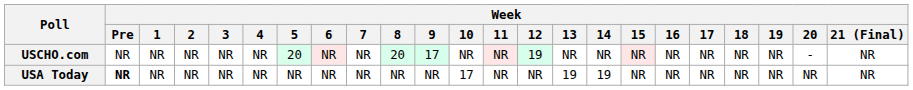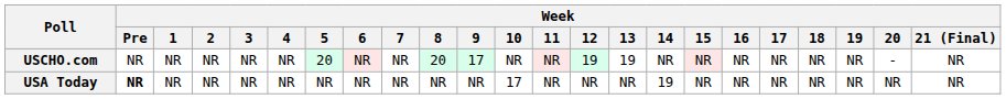 <table class="wikitable" style="white-space:nowrap;">
 <tr>
 <th scope="col" width="100" rowspan="2">Poll</th>
 <th colspan="25">Week</th>
 </tr>
 <tr>
 <th scope="col" width="30">Pre</th>
 <th scope="col" width="30">1</th>
 <th scope="col" width="30">2</th>
 <th scope="col" width="30">3</th>
 <th scope="col" width="30">4</th>
 <th scope="col" width="30">5</th>
 <th scope="col" width="30">6</th>
 <th scope="col" width="30">7</th>
 <th scope="col" width="30">8</th>
 <th scope="col" width="30">9</th>
 <th scope="col" width="30">10</th>
 <th scope="col" width="30">11</th>
 <th scope="col" width="30">12</th>
 <th scope="col" width="30">13</th>
 <th scope="col" width="30">14</th>
 <th scope="col" width="30">15</th>
 <th scope="col" width="30">16</th>
 <th scope="col" width="30">17</th>
 <th scope="col" width="30">18</th>
 <th scope="col" width="30">19</th>
 <th scope="col" width="30">20</th>
 <th scope="col" width="30">21 (Final)</th>
 </tr>
 <tr style="text-align:center;">
 <th>USCHO.com</th>
 <td bgcolor=FFFFFF>NR</td>
 <td bgcolor=FFFFFF>NR</td>
 <td bgcolor=FFFFFF>NR</td>
 <td bgcolor=FFFFFF>NR</td>
 <td bgcolor=FFFFFF>NR</td>
 <td bgcolor=D8FFEB>20</td>
 <td bgcolor=FFE6E6>NR</td>
 <td bgcolor=FFFFFF>NR</td>
 <td bgcolor=D8FFEB>20</td>
 <td bgcolor=D8FFEB>17</td>
 <td bgcolor=FFFFFF>NR</td>
 <td bgcolor=FFE6E6>NR</td>
 <td bgcolor=D8FFEB>19</td>
-<td bgcolor=FFFFFF>NR</td>
+<td bgcolor=FFFFFF>19</td>
 <td bgcolor=FFFFFF>NR</td>
 <td bgcolor=FFE6E6>NR</td>
 <td bgcolor=FFFFFF>NR</td>
 <td bgcolor=FFFFFF>NR</td>
 <td bgcolor=FFFFFF>NR</td>
 <td bgcolor=FFFFFF>NR</td>
 <td bgcolor=FFFFFF>-</td>
 <td bgcolor=FFFFFF>NR</td>
 </tr>
 <tr style="text-align:center;">
 <th>USA Today</th>
 <td bgcolor=FFFFFF><strong>NR</strong></td>
 <td bgcolor=FFFFFF>NR</td>
 <td bgcolor=FFFFFF>NR</td>
 <td bgcolor=FFFFFF>NR</td>
 <td bgcolor=FFFFFF>NR</td>
 <td bgcolor=FFFFFF>NR</td>
 <td bgcolor=FFFFFF>NR</td>
 <td bgcolor=FFFFFF>NR</td>
 <td bgcolor=FFFFFF>NR</td>
 <td bgcolor=FFFFFF>NR</td>
 <td bgcolor=FFFFFF>17</td>
 <td bgcolor=FFFFFF>NR</td>
 <td bgcolor=FFFFFF>NR</td>
-<td bgcolor=FFFFFF>19</td>
+<td bgcolor=FFFFFF>NR</td>
 <td bgcolor=FFFFFF>19</td>
 <td bgcolor=FFFFFF>NR</td>
 <td bgcolor=FFFFFF>NR</td>
 <td bgcolor=FFFFFF>NR</td>
 <td bgcolor=FFFFFF>NR</td>
 <td bgcolor=FFFFFF>NR</td>
 <td bgcolor=FFFFFF>NR</td>
 <td bgcolor=FFFFFF>NR</td>
 </tr>
 </table>
